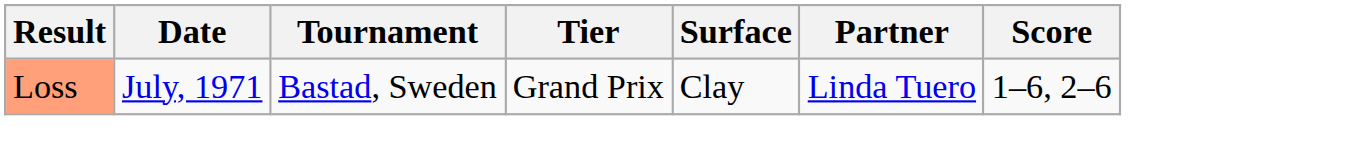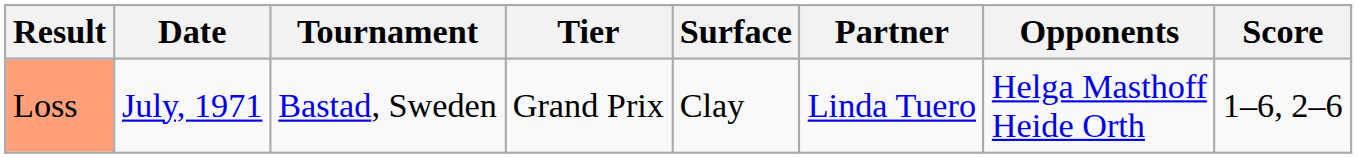 <table class="sortable wikitable">
 <tr>
 <th>Result</th>
 <th>Date</th>
 <th>Tournament</th>
 <th>Tier</th>
 <th>Surface</th>
 <th>Partner</th>
+<th>Opponents</th>
 <th class="unsortable">Score</th>
 </tr>
 <tr>
 <td style="background:#FFA07A;">Loss</td>
 <td><a href='#'>July, 1971</a></td>
 <td><a href='#'>Bastad</a>, Sweden</td>
 <td>Grand Prix</td>
 <td>Clay</td>
 <td> <a href='#'>Linda Tuero</a></td>
+<td> <a href='#'>Helga Masthoff</a><br> <a href='#'>Heide Orth</a></td>
 <td>1–6, 2–6</td>
 </tr>
 </table>
